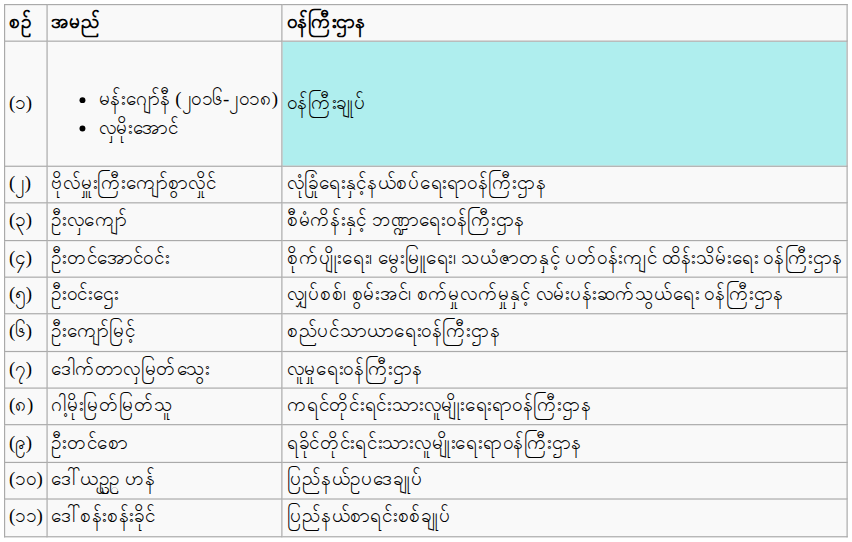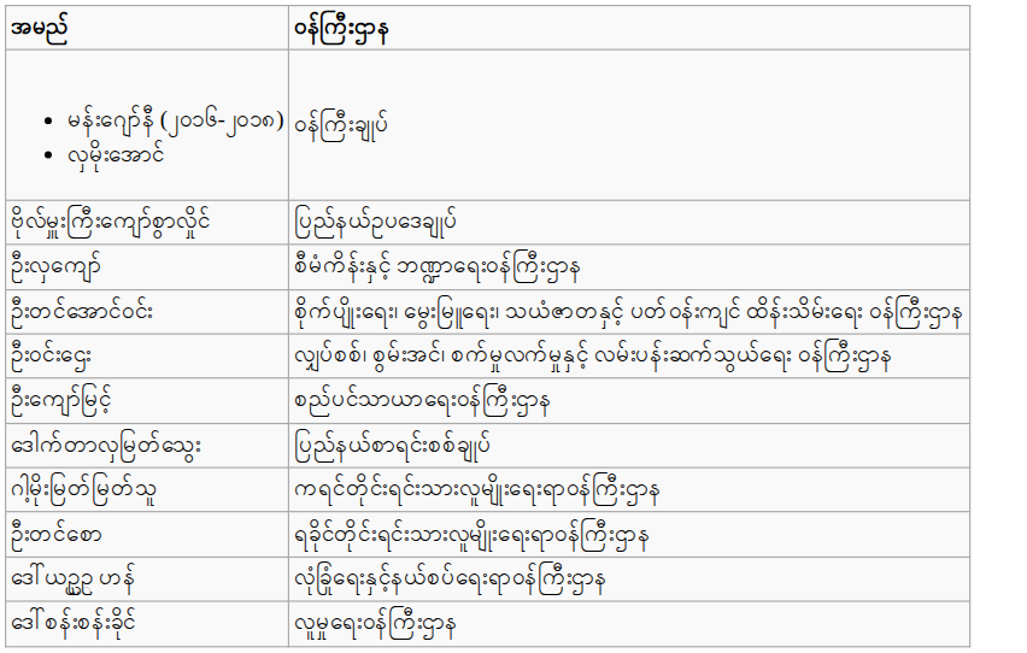 <table class="wikitable">
 <tr>
-<td><strong>စဉ်   </strong></td>
 <td><strong>အမည်       </strong></td>
 <td><strong>ဝန်ကြီးဌာန</strong></td>
 </tr>
 <tr>
-<td>(၁)</td>
 <td><br><ul><li>မန်းဂျော်နီ (၂၀၁၆-၂၀၁၈)</li><li>လှမိုးအောင်</li></ul></td>
-<td style="background: paleturquoise;">ဝန်ကြီးချုပ်</td>
+<td>ဝန်ကြီးချုပ်</td>
 </tr>
 <tr>
-<td>(၂)</td>
 <td>ဗိုလ်မှူးကြီးကျော်စွာလှိုင်</td>
-<td>လုံခြုံရေးနှင့်နယ်စပ်ရေးရာဝန်ကြီးဌာန</td>
+<td>ပြည်နယ်ဥပဒေချုပ်</td>
 </tr>
 <tr>
-<td>(၃)</td>
 <td>ဦးလှကျော်</td>
 <td>စီမံကိန်းနှင့် ဘဏ္ဍာရေးဝန်ကြီးဌာန</td>
 </tr>
 <tr>
-<td>(၄)</td>
 <td>ဦးတင်အောင်ဝင်း</td>
 <td>စိုက်ပျိုးရေး၊ မွေးမြူရေး၊ သယံဇာတနှင့် ပတ်ဝန်းကျင် ထိန်းသိမ်းရေး ဝန်ကြီးဌာန</td>
 </tr>
 <tr>
-<td>(၅)</td>
 <td>ဦးဝင်းဌေး</td>
 <td>လျှပ်စစ်၊ စွမ်းအင်၊ စက်မှုလက်မှုနှင့် လမ်းပန်းဆက်သွယ်ရေး ဝန်ကြီးဌာန</td>
 </tr>
 <tr>
-<td>(၆)</td>
 <td>ဦးကျော်မြင့်</td>
 <td>စည်ပင်သာယာရေးဝန်ကြီးဌာန</td>
 </tr>
 <tr>
-<td>(၇)</td>
 <td>ဒေါက်တာလှမြတ်သွေး</td>
-<td>လူမှုရေးဝန်ကြီးဌာန</td>
+<td>ပြည်နယ်စာရင်းစစ်ချုပ်</td>
 </tr>
 <tr>
-<td>(၈)</td>
 <td>ဂါ့မိုးမြတ်မြတ်သူ</td>
 <td>ကရင်တိုင်းရင်းသားလူမျိုးရေးရာဝန်ကြီးဌာန</td>
 </tr>
 <tr>
-<td>(၉)</td>
 <td>ဦးတင်စော</td>
 <td>ရခိုင်တိုင်းရင်းသားလူမျိုးရေးရာဝန်ကြီးဌာန</td>
 </tr>
 <tr>
-<td>(၁၀)</td>
 <td>ဒေါ်ယဥ္ယဥ္ ဟန်</td>
-<td>ပြည်နယ်ဥပဒေချုပ်</td>
+<td>လုံခြုံရေးနှင့်နယ်စပ်ရေးရာဝန်ကြီးဌာန</td>
 </tr>
 <tr>
-<td>(၁၁)</td>
 <td>ဒေါ်စန်းစန်းခိုင်</td>
-<td>ပြည်နယ်စာရင်းစစ်ချုပ်</td>
+<td>လူမှုရေးဝန်ကြီးဌာန</td>
 </tr>
 </table>
